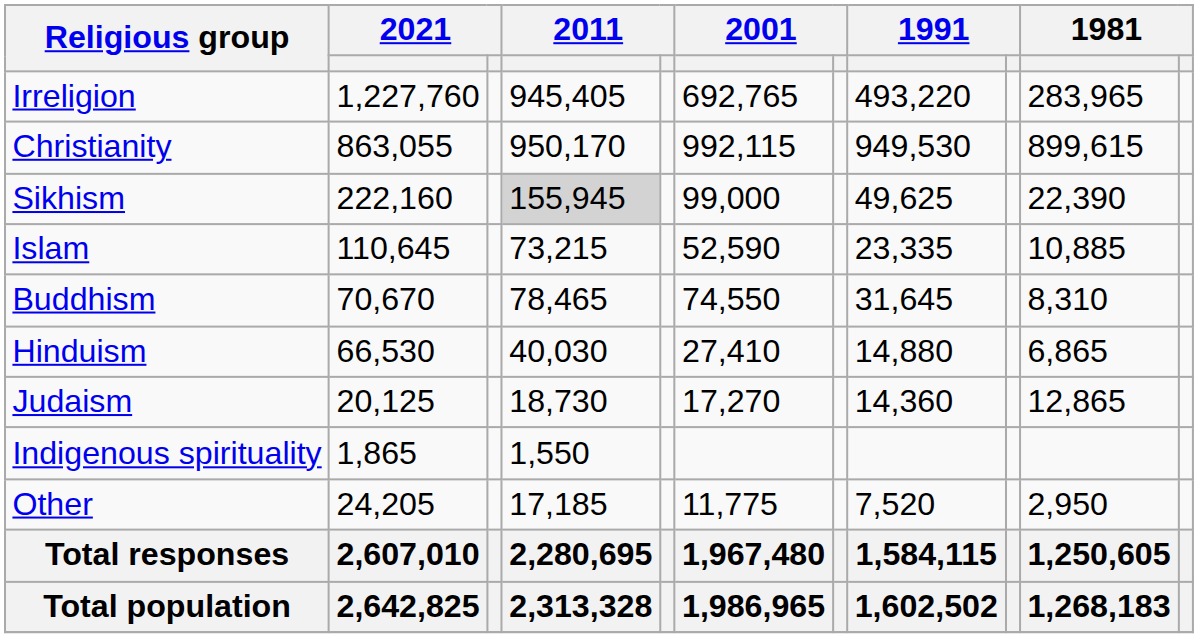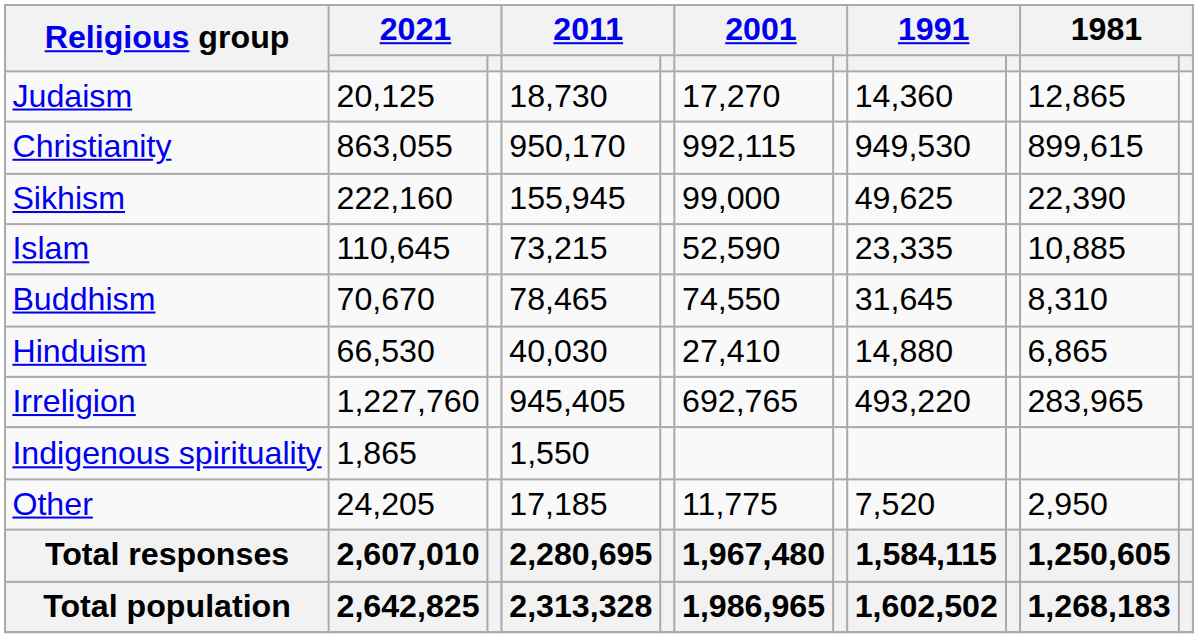 <table class="wikitable sortable">
 <tr>
 <th rowspan="2"><a href='#'>Religious</a> group</th>
 <th colspan="2"><a href='#'>2021</a></th>
 <th colspan="2"><a href='#'>2011</a></th>
 <th colspan="2"><a href='#'>2001</a></th>
 <th colspan="2"><a href='#'>1991</a></th>
 <th colspan="2">1981</th>
 </tr>
 <tr>
 <th><a href='#'></a></th>
 <th></th>
 <th></th>
 <th></th>
 <th></th>
 <th></th>
 <th></th>
 <th></th>
 <th></th>
 <th></th>
 </tr>
 <tr>
-<td><a href='#'>Irreligion</a></td>
-<td>1,227,760</td>
+<td><a href='#'>Judaism</a></td>
+<td>20,125</td>
 <td></td>
-<td>945,405</td>
+<td>18,730</td>
 <td></td>
-<td>692,765</td>
+<td>17,270</td>
 <td></td>
-<td>493,220</td>
+<td>14,360</td>
 <td></td>
-<td>283,965</td>
+<td>12,865</td>
 <td></td>
 </tr>
 <tr>
 <td><a href='#'>Christianity</a></td>
 <td>863,055</td>
 <td></td>
 <td>950,170</td>
 <td></td>
 <td>992,115</td>
 <td></td>
 <td>949,530</td>
 <td></td>
 <td>899,615</td>
 <td></td>
 </tr>
 <tr>
 <td><a href='#'>Sikhism</a></td>
 <td>222,160</td>
 <td></td>
-<td style="background: lightgrey;">155,945</td>
+<td>155,945</td>
 <td></td>
 <td>99,000</td>
 <td></td>
 <td>49,625</td>
 <td></td>
 <td>22,390</td>
 <td></td>
 </tr>
 <tr>
 <td><a href='#'>Islam</a></td>
 <td>110,645</td>
 <td></td>
 <td>73,215</td>
 <td></td>
 <td>52,590</td>
 <td></td>
 <td>23,335</td>
 <td></td>
 <td>10,885</td>
 <td></td>
 </tr>
 <tr>
 <td><a href='#'>Buddhism</a></td>
 <td>70,670</td>
 <td></td>
 <td>78,465</td>
 <td></td>
 <td>74,550</td>
 <td></td>
 <td>31,645</td>
 <td></td>
 <td>8,310</td>
 <td></td>
 </tr>
 <tr>
 <td><a href='#'>Hinduism</a></td>
 <td>66,530</td>
 <td></td>
 <td>40,030</td>
 <td></td>
 <td>27,410</td>
 <td></td>
 <td>14,880</td>
 <td></td>
 <td>6,865</td>
 <td></td>
 </tr>
 <tr>
-<td><a href='#'>Judaism</a></td>
-<td>20,125</td>
+<td><a href='#'>Irreligion</a></td>
+<td>1,227,760</td>
 <td></td>
-<td>18,730</td>
+<td>945,405</td>
 <td></td>
-<td>17,270</td>
+<td>692,765</td>
 <td></td>
-<td>14,360</td>
+<td>493,220</td>
 <td></td>
-<td>12,865</td>
+<td>283,965</td>
 <td></td>
 </tr>
 <tr>
 <td><a href='#'>Indigenous spirituality</a></td>
 <td>1,865</td>
 <td></td>
 <td>1,550</td>
 <td></td>
 <td></td>
 <td></td>
 <td></td>
 <td></td>
 <td></td>
 <td></td>
 </tr>
 <tr>
 <td><a href='#'>Other</a></td>
 <td>24,205</td>
 <td></td>
 <td>17,185</td>
 <td></td>
 <td>11,775</td>
 <td></td>
 <td>7,520</td>
 <td></td>
 <td>2,950</td>
 <td></td>
 </tr>
 <tr>
 <th>Total responses</th>
 <th>2,607,010</th>
 <th></th>
 <th>2,280,695</th>
 <th></th>
 <th>1,967,480</th>
 <th></th>
 <th>1,584,115</th>
 <th></th>
 <th>1,250,605</th>
 <th></th>
 </tr>
 <tr class="sortbottom">
 <th>Total population</th>
 <th>2,642,825</th>
 <th></th>
 <th>2,313,328</th>
 <th></th>
 <th>1,986,965</th>
 <th></th>
 <th>1,602,502</th>
 <th></th>
 <th>1,268,183</th>
 <th></th>
 </tr>
 <tr class="sortbottom">
 </tr>
 </table>
